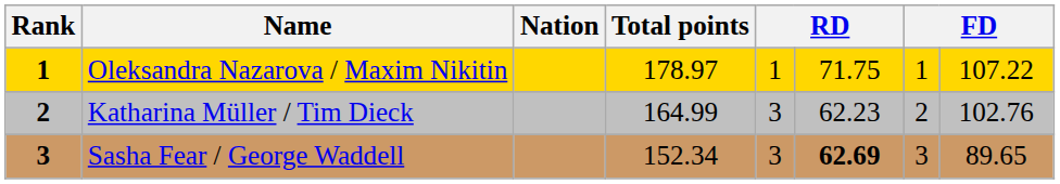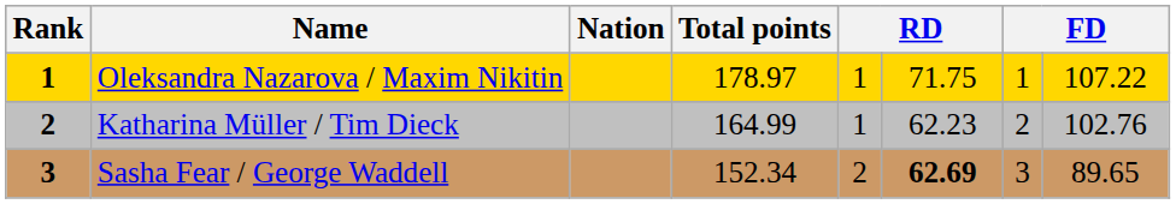 <table class="wikitable sortable">
 <tr>
 <th>Rank</th>
 <th>Name</th>
 <th>Nation</th>
 <th>Total points</th>
 <th colspan="2" width="80px"><a href='#'>RD</a></th>
 <th colspan="2" width="80px"><a href='#'>FD</a></th>
 </tr>
 <tr bgcolor="gold">
 <td align="center"><strong>1</strong></td>
 <td><a href='#'>Oleksandra Nazarova</a> / <a href='#'>Maxim Nikitin</a></td>
 <td></td>
 <td align="center">178.97</td>
 <td align="center">1</td>
 <td align="center">71.75</td>
 <td align="center">1</td>
 <td align="center">107.22</td>
 </tr>
 <tr bgcolor="silver">
 <td align="center"><strong>2</strong></td>
 <td><a href='#'>Katharina Müller</a> / <a href='#'>Tim Dieck</a></td>
 <td></td>
 <td align="center">164.99</td>
-<td align="center">3</td>
+<td align="center">1</td>
 <td align="center">62.23</td>
 <td align="center">2</td>
 <td align="center">102.76</td>
 </tr>
 <tr bgcolor="cc9966">
 <td align="center"><strong>3</strong></td>
 <td><a href='#'>Sasha Fear</a> / <a href='#'>George Waddell</a></td>
 <td></td>
 <td align="center">152.34</td>
-<td align="center">3</td>
+<td align="center">2</td>
 <td align="center"><strong>62.69</strong></td>
 <td align="center">3</td>
 <td align="center">89.65</td>
 </tr>
 </table>
